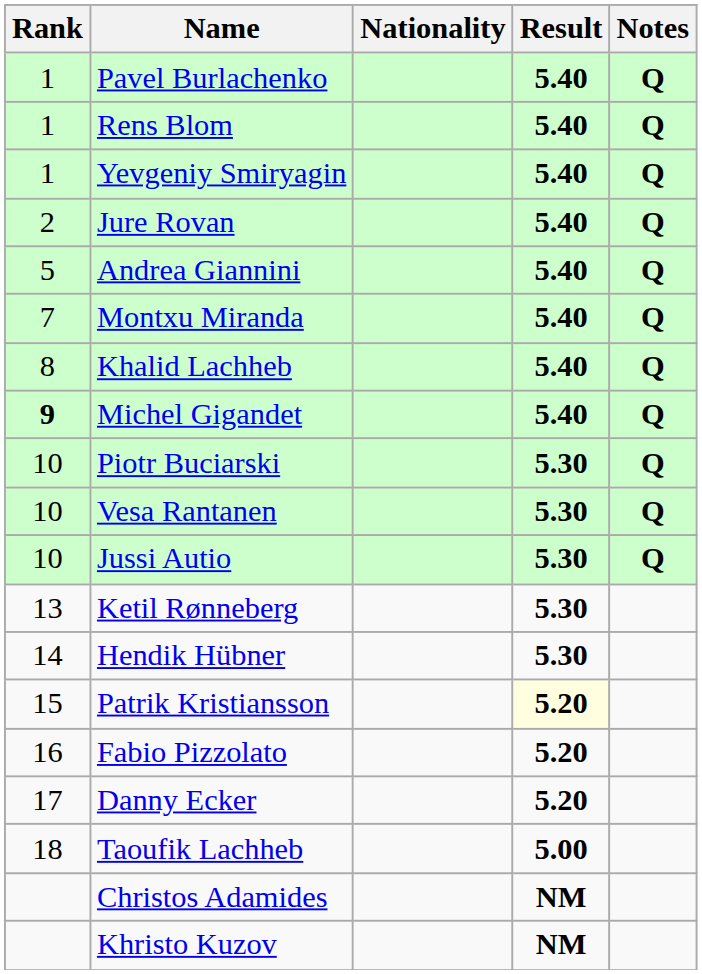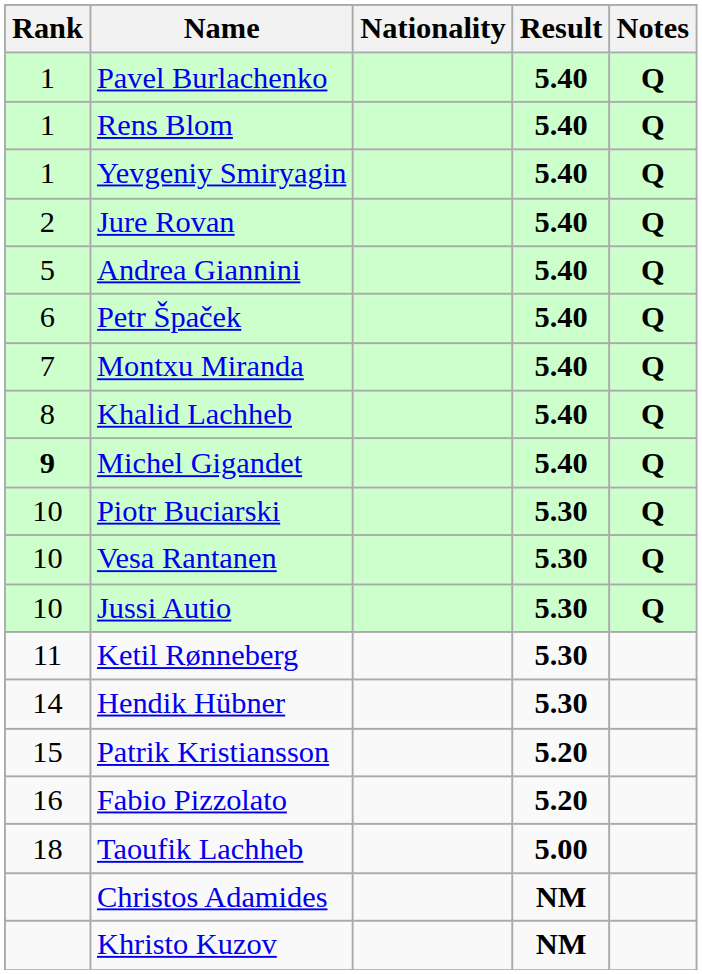 <table class="wikitable sortable" style="text-align:center">
 <tr>
 <th>Rank</th>
 <th>Name</th>
 <th>Nationality</th>
 <th>Result</th>
 <th>Notes</th>
 </tr>
 <tr bgcolor=ccffcc>
 <td>1</td>
 <td align=left><a href='#'>Pavel Burlachenko</a></td>
 <td align=left></td>
 <td><strong>5.40</strong></td>
 <td><strong>Q</strong></td>
 </tr>
 <tr bgcolor=ccffcc>
 <td>1</td>
 <td align=left><a href='#'>Rens Blom</a></td>
 <td align=left></td>
 <td><strong>5.40</strong></td>
 <td><strong>Q</strong></td>
 </tr>
 <tr bgcolor=ccffcc>
 <td>1</td>
 <td align=left><a href='#'>Yevgeniy Smiryagin</a></td>
 <td align=left></td>
 <td><strong>5.40</strong></td>
 <td><strong>Q</strong></td>
 </tr>
 <tr bgcolor=ccffcc>
 <td>2</td>
 <td align=left><a href='#'>Jure Rovan</a></td>
 <td align=left></td>
 <td><strong>5.40</strong></td>
 <td><strong>Q</strong></td>
 </tr>
 <tr bgcolor=ccffcc>
 <td>5</td>
 <td align=left><a href='#'>Andrea Giannini</a></td>
+<td align=left></td>
+<td><strong>5.40</strong></td>
+<td><strong>Q</strong></td>
+</tr>
+<tr bgcolor=ccffcc>
+<td>6</td>
+<td align=left><a href='#'>Petr Špaček</a></td>
 <td align=left></td>
 <td><strong>5.40</strong></td>
 <td><strong>Q</strong></td>
 </tr>
 <tr bgcolor=ccffcc>
 <td>7</td>
 <td align=left><a href='#'>Montxu Miranda</a></td>
 <td align=left></td>
 <td><strong>5.40</strong></td>
 <td><strong>Q</strong></td>
 </tr>
 <tr bgcolor=ccffcc>
 <td>8</td>
 <td align=left><a href='#'>Khalid Lachheb</a></td>
 <td align=left></td>
 <td><strong>5.40</strong></td>
 <td><strong>Q</strong></td>
 </tr>
 <tr bgcolor=ccffcc>
 <td><strong>9</strong></td>
 <td align=left><a href='#'>Michel Gigandet</a></td>
 <td align=left></td>
 <td><strong>5.40</strong></td>
 <td><strong>Q</strong></td>
 </tr>
 <tr bgcolor=ccffcc>
 <td>10</td>
 <td align=left><a href='#'>Piotr Buciarski</a></td>
 <td align=left></td>
 <td><strong>5.30</strong></td>
 <td><strong>Q</strong></td>
 </tr>
 <tr bgcolor=ccffcc>
 <td>10</td>
 <td align=left><a href='#'>Vesa Rantanen</a></td>
 <td align=left></td>
 <td><strong>5.30</strong></td>
 <td><strong>Q</strong></td>
 </tr>
 <tr bgcolor=ccffcc>
 <td>10</td>
 <td align=left><a href='#'>Jussi Autio</a></td>
 <td align=left></td>
 <td><strong>5.30</strong></td>
 <td><strong>Q</strong></td>
 </tr>
 <tr>
-<td>13</td>
+<td>11</td>
 <td align=left><a href='#'>Ketil Rønneberg</a></td>
 <td align=left></td>
 <td><strong>5.30</strong></td>
 <td></td>
 </tr>
 <tr>
 <td>14</td>
 <td align=left><a href='#'>Hendik Hübner</a></td>
 <td align=left></td>
 <td><strong>5.30</strong></td>
 <td></td>
 </tr>
 <tr>
 <td>15</td>
 <td align=left><a href='#'>Patrik Kristiansson</a></td>
 <td align=left></td>
-<td style="background: lightyellow;"><strong>5.20</strong></td>
+<td><strong>5.20</strong></td>
 <td></td>
 </tr>
 <tr>
 <td>16</td>
 <td align=left><a href='#'>Fabio Pizzolato</a></td>
-<td align=left></td>
-<td><strong>5.20</strong></td>
-<td></td>
-</tr>
-<tr>
-<td>17</td>
-<td align=left><a href='#'>Danny Ecker</a></td>
 <td align=left></td>
 <td><strong>5.20</strong></td>
 <td></td>
 </tr>
 <tr>
 <td>18</td>
 <td align=left><a href='#'>Taoufik Lachheb</a></td>
 <td align=left></td>
 <td><strong>5.00</strong></td>
 <td></td>
 </tr>
 <tr>
 <td></td>
 <td align=left><a href='#'>Christos Adamides</a></td>
 <td align=left></td>
 <td><strong>NM</strong></td>
 <td></td>
 </tr>
 <tr>
 <td></td>
 <td align=left><a href='#'>Khristo Kuzov</a></td>
 <td align=left></td>
 <td><strong>NM</strong></td>
 <td></td>
 </tr>
 </table>
